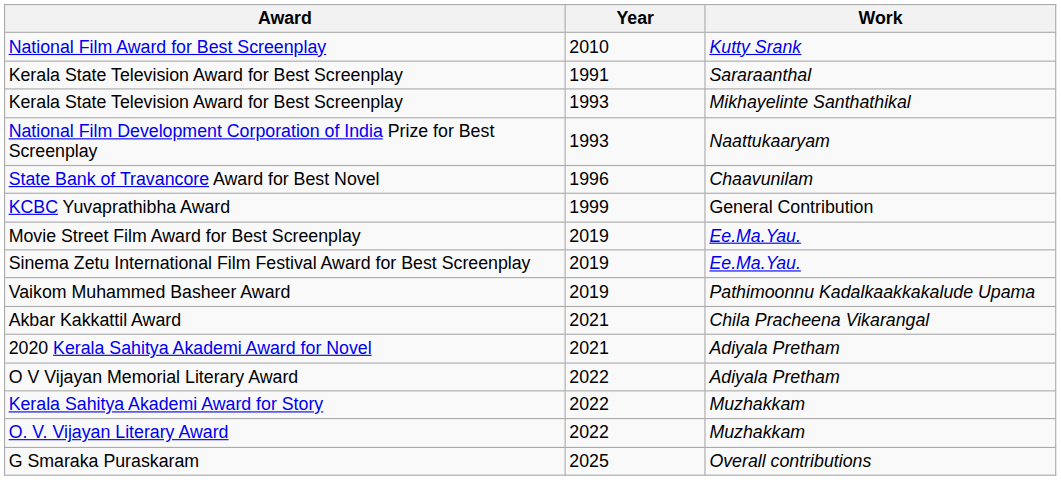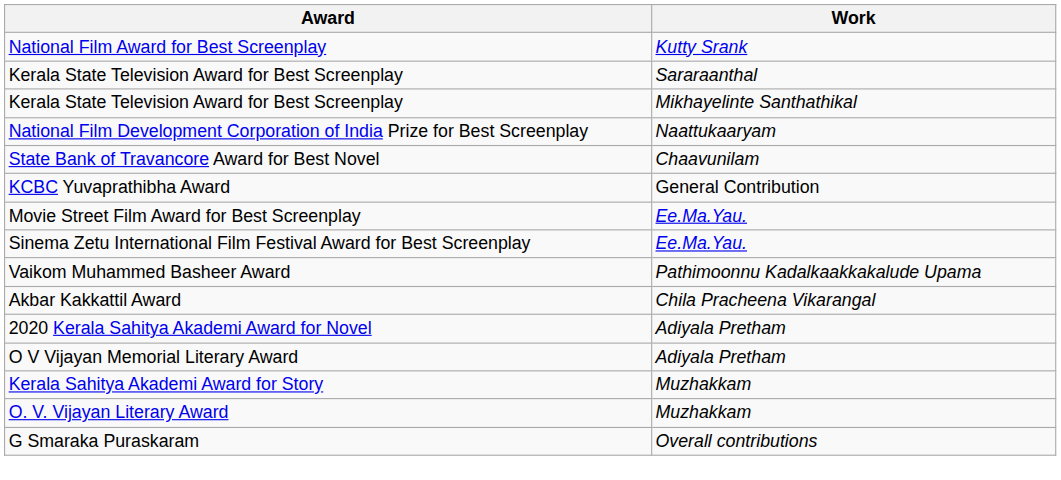 <table class="wikitable plainrowheaders sortable" style="width:75%">
 <tr>
 <th scope="col" style="width:40%">Award</th>
-<th scope="col" style="width:10%">Year</th>
 <th scope="col" style="width:25%">Work</th>
 </tr>
 <tr>
 <td><a href='#'>National Film Award for Best Screenplay</a></td>
-<td>2010</td>
 <td><em><a href='#'>Kutty Srank</a></em></td>
 </tr>
 <tr>
 <td>Kerala State Television Award for Best Screenplay</td>
-<td>1991</td>
 <td><em>Sararaanthal</em></td>
 </tr>
 <tr>
 <td>Kerala State Television Award for Best Screenplay</td>
-<td>1993</td>
 <td><em>Mikhayelinte Santhathikal</em></td>
 </tr>
 <tr>
 <td><a href='#'>National Film Development Corporation of India</a> Prize for Best Screenplay</td>
-<td>1993</td>
 <td><em>Naattukaaryam</em></td>
 </tr>
 <tr>
 <td><a href='#'>State Bank of Travancore</a> Award for Best Novel</td>
-<td>1996</td>
 <td><em>Chaavunilam</em></td>
 </tr>
 <tr>
 <td><a href='#'>KCBC</a> Yuvaprathibha Award</td>
-<td>1999</td>
 <td>General Contribution</td>
 </tr>
 <tr>
 <td>Movie Street Film Award for Best Screenplay</td>
-<td>2019</td>
 <td><em><a href='#'>Ee.Ma.Yau.</a></em></td>
 </tr>
 <tr>
 <td>Sinema Zetu International Film Festival Award for Best Screenplay</td>
-<td>2019</td>
 <td><em><a href='#'>Ee.Ma.Yau.</a></em></td>
 </tr>
 <tr>
 <td>Vaikom Muhammed Basheer Award</td>
-<td>2019</td>
 <td><em>Pathimoonnu Kadalkaakkakalude Upama</em></td>
 </tr>
 <tr>
 <td>Akbar Kakkattil Award</td>
-<td>2021</td>
 <td><em>Chila Pracheena Vikarangal</em></td>
 </tr>
 <tr>
 <td>2020 <a href='#'>Kerala Sahitya Akademi Award for Novel</a></td>
-<td>2021</td>
 <td><em>Adiyala Pretham</em></td>
 </tr>
 <tr>
 <td>O V Vijayan Memorial Literary Award</td>
-<td>2022</td>
 <td><em>Adiyala Pretham</em></td>
 </tr>
 <tr>
 <td><a href='#'>Kerala Sahitya Akademi Award for Story</a></td>
-<td>2022</td>
 <td><em>Muzhakkam</em></td>
 </tr>
 <tr>
 <td><a href='#'>O. V. Vijayan Literary Award</a></td>
-<td>2022</td>
 <td><em>Muzhakkam</em></td>
 </tr>
 <tr>
 <td>G Smaraka Puraskaram</td>
-<td>2025</td>
 <td><em>Overall contributions</em></td>
 </tr>
 </table>
